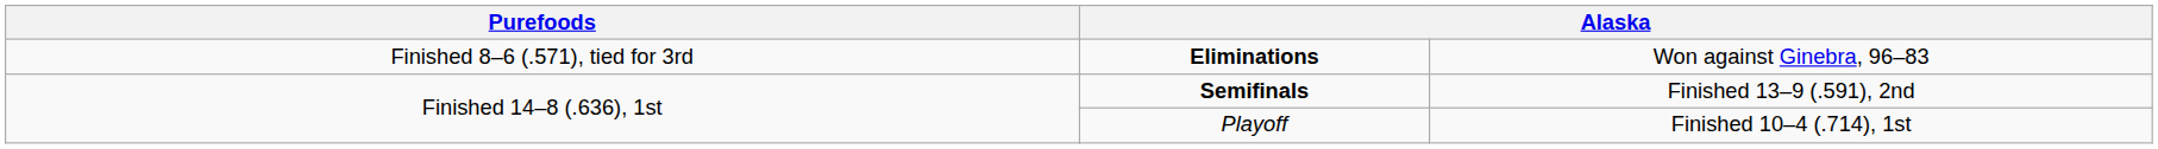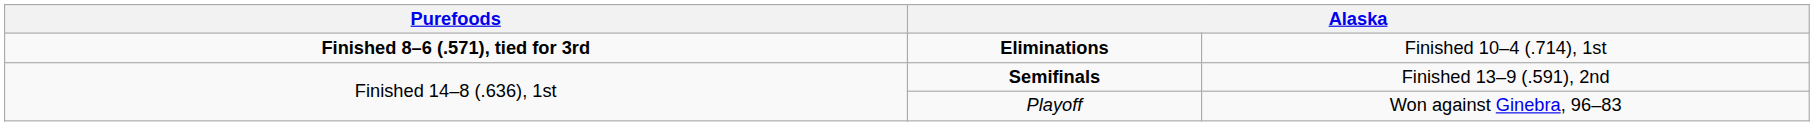 <table class=wikitable width=100%>
 <tr align=center>
 <th colspan=2 width=45%><a href='#'>Purefoods</a></th>
 <th colspan=2 width=45%><a href='#'>Alaska</a></th>
 </tr>
 <tr align=center>
-<td>Finished 8–6 (.571), tied for 3rd</td>
+<td><strong>Finished 8–6 (.571), tied for 3rd</strong></td>
 <td colspan=2><strong>Eliminations</strong></td>
-<td>Won against <a href='#'>Ginebra</a>, 96–83</td>
+<td>Finished 10–4 (.714), 1st</td>
 </tr>
 <tr align=center>
 <td rowspan=2>Finished 14–8 (.636), 1st</td>
 <td colspan=2><strong>Semifinals</strong></td>
 <td>Finished 13–9 (.591), 2nd</td>
 </tr>
 <tr align=center>
 <td colspan=2><em>Playoff</em></td>
-<td>Finished 10–4 (.714), 1st</td>
+<td>Won against <a href='#'>Ginebra</a>, 96–83</td>
 </tr>
 </table>
